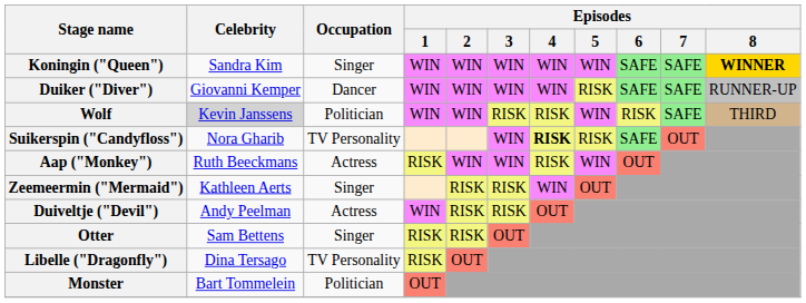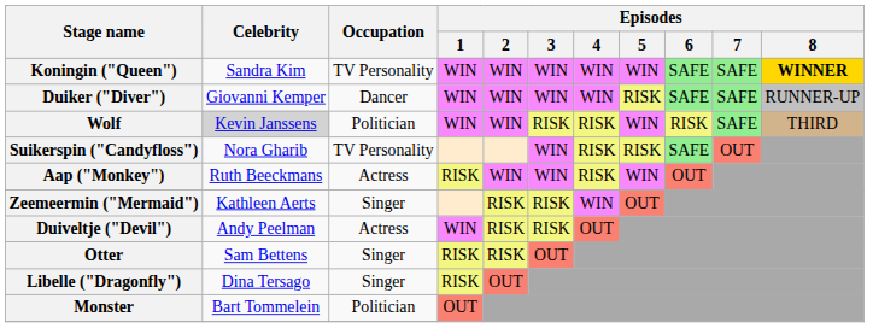 <table class="wikitable sortable mw-collapsible" style="text-align:center; ">
 <tr>
 <th rowspan="2">Stage name</th>
 <th rowspan="2">Celebrity</th>
 <th rowspan="2">Occupation</th>
 <th colspan="8">Episodes</th>
 </tr>
 <tr>
 <th>1</th>
 <th>2</th>
 <th>3</th>
 <th>4</th>
 <th>5</th>
 <th>6</th>
 <th>7</th>
 <th>8</th>
 </tr>
 <tr>
 <th>Koningin ("Queen")</th>
 <td><a href='#'>Sandra Kim</a></td>
-<td>Singer</td>
+<td>TV Personality</td>
 <td bgcolor="#F888FD">WIN</td>
 <td bgcolor="#F888FD">WIN</td>
 <td bgcolor="#F888FD">WIN</td>
 <td bgcolor="#F888FD">WIN</td>
 <td bgcolor="#F888FD">WIN</td>
 <td bgcolor="lightgreen">SAFE</td>
 <td bgcolor="lightgreen">SAFE</td>
 <td bgcolor="gold"><strong>WINNER</strong></td>
 </tr>
 <tr>
 <th>Duiker ("Diver")</th>
 <td><a href='#'>Giovanni Kemper</a></td>
 <td>Dancer</td>
 <td bgcolor="#F888FD">WIN</td>
 <td bgcolor="#F888FD">WIN</td>
 <td bgcolor="#F888FD">WIN</td>
 <td bgcolor="#F888FD">WIN</td>
 <td bgcolor="#F3F781">RISK</td>
 <td bgcolor="lightgreen">SAFE</td>
 <td bgcolor="lightgreen">SAFE</td>
 <td bgcolor="silver">RUNNER-UP</td>
 </tr>
 <tr>
 <th>Wolf</th>
 <td style="background: lightgrey;"><a href='#'>Kevin Janssens</a></td>
 <td>Politician</td>
 <td bgcolor="F888FD">WIN</td>
 <td bgcolor="#F888FD">WIN</td>
 <td bgcolor="#F3F781">RISK</td>
 <td bgcolor="#F3F781">RISK</td>
 <td bgcolor="#F888FD">WIN</td>
 <td bgcolor="#F3F781">RISK</td>
 <td bgcolor="lightgreen">SAFE</td>
 <td bgcolor="tan">THIRD</td>
 </tr>
 <tr>
 <th>Suikerspin ("Candyfloss")</th>
 <td><a href='#'>Nora Gharib</a></td>
 <td>TV Personality</td>
 <td bgcolor="#FFEBCD"></td>
 <td bgcolor="#FFEBCD"></td>
 <td bgcolor="#F888FD">WIN</td>
-<td bgcolor="#F3F781"><strong>RISK</strong></td>
+<td bgcolor="#F3F781">RISK</td>
 <td bgcolor="#F3F781">RISK</td>
 <td bgcolor="lightgreen">SAFE</td>
 <td bgcolor="salmon">OUT</td>
 <td bgcolor="darkgrey"></td>
 </tr>
 <tr>
 <th>Aap ("Monkey")</th>
 <td><a href='#'>Ruth Beeckmans</a></td>
 <td>Actress</td>
 <td bgcolor="#F3F781">RISK</td>
 <td bgcolor="#F888FD">WIN</td>
 <td bgcolor="#F888FD">WIN</td>
 <td bgcolor="#F3F781">RISK</td>
 <td bgcolor="#F888FD">WIN</td>
 <td bgcolor="salmon">OUT</td>
 <td colspan="3" bgcolor="darkgrey"></td>
 </tr>
 <tr>
 <th>Zeemeermin ("Mermaid")</th>
 <td><a href='#'>Kathleen Aerts</a></td>
 <td>Singer</td>
 <td bgcolor="#FFEBCD"></td>
 <td bgcolor="#F3F781">RISK</td>
 <td bgcolor="#F3F781">RISK</td>
 <td bgcolor="#F888FD">WIN</td>
 <td bgcolor="salmon">OUT</td>
 <td colspan="3" bgcolor="darkgrey"></td>
 </tr>
 <tr>
 <th>Duiveltje ("Devil")</th>
 <td><a href='#'>Andy Peelman</a></td>
 <td>Actress</td>
 <td bgcolor="#F888FD">WIN</td>
 <td bgcolor="#F3F781">RISK</td>
 <td bgcolor="#F3F781">RISK</td>
 <td bgcolor="salmon">OUT</td>
 <td colspan="4" bgcolor="darkgrey"></td>
 </tr>
 <tr>
 <th>Otter</th>
 <td><a href='#'>Sam Bettens</a></td>
 <td>Singer</td>
 <td bgcolor="#F3F781">RISK</td>
 <td bgcolor="#F3F781">RISK</td>
 <td bgcolor="salmon">OUT</td>
 <td colspan="5" bgcolor="darkgrey"></td>
 </tr>
 <tr>
 <th>Libelle ("Dragonfly")</th>
 <td><a href='#'>Dina Tersago</a></td>
-<td>TV Personality</td>
+<td>Singer</td>
 <td bgcolor="#F3F781">RISK</td>
 <td bgcolor="salmon">OUT</td>
 <td colspan="6" bgcolor="darkgrey"></td>
 </tr>
 <tr>
 <th>Monster</th>
 <td><a href='#'>Bart Tommelein</a></td>
 <td>Politician</td>
 <td bgcolor="salmon">OUT</td>
 <td colspan="7" bgcolor="darkgrey"></td>
 </tr>
 <tr>
 </tr>
 </table>
